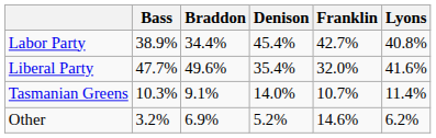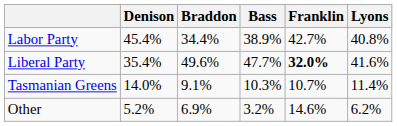 <table class="wikitable">
 <tr style="background:#ccc;">
 <th></th>
+<th>Denison</th>
+<th>Braddon</th>
 <th>Bass</th>
-<th>Braddon</th>
-<th>Denison</th>
 <th>Franklin</th>
 <th>Lyons</th>
 </tr>
 <tr>
 <td><a href='#'>Labor Party</a></td>
+<td>45.4%</td>
+<td>34.4%</td>
 <td>38.9%</td>
-<td>34.4%</td>
-<td>45.4%</td>
 <td>42.7%</td>
 <td>40.8%</td>
 </tr>
 <tr>
 <td><a href='#'>Liberal Party</a></td>
+<td>35.4%</td>
+<td>49.6%</td>
 <td>47.7%</td>
-<td>49.6%</td>
-<td>35.4%</td>
-<td>32.0%</td>
+<td><strong>32.0%</strong></td>
 <td>41.6%</td>
 </tr>
 <tr>
 <td><a href='#'>Tasmanian Greens</a></td>
+<td>14.0%</td>
+<td>9.1%</td>
 <td>10.3%</td>
-<td>9.1%</td>
-<td>14.0%</td>
 <td>10.7%</td>
 <td>11.4%</td>
 </tr>
 <tr>
 <td>Other</td>
+<td>5.2%</td>
+<td>6.9%</td>
 <td>3.2%</td>
-<td>6.9%</td>
-<td>5.2%</td>
 <td>14.6%</td>
 <td>6.2%</td>
 </tr>
 </table>
